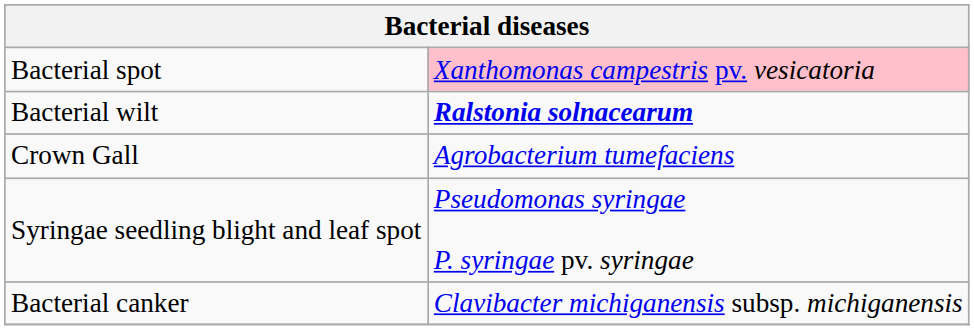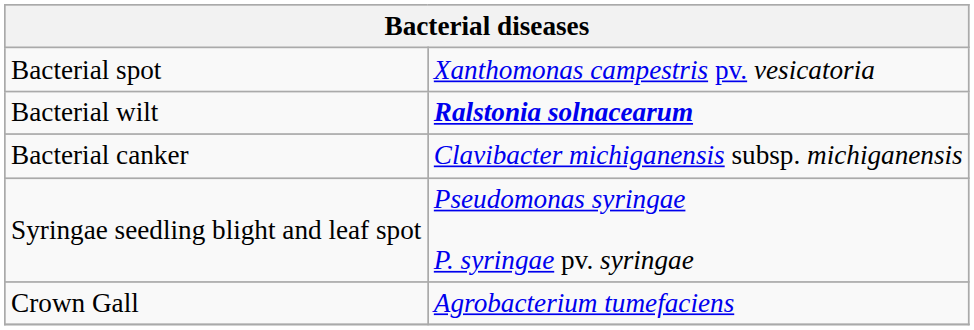 <table class="wikitable" style="clear">
 <tr>
 <th colspan=2><strong>Bacterial diseases</strong><br></th>
 </tr>
 <tr>
 <td>Bacterial spot</td>
-<td style="background: pink;"><em><a href='#'>Xanthomonas campestris</a></em> <a href='#'>pv.</a> <em>vesicatoria</em></td>
+<td><em><a href='#'>Xanthomonas campestris</a></em> <a href='#'>pv.</a> <em>vesicatoria</em></td>
 </tr>
 <tr>
 <td>Bacterial wilt</td>
 <td><strong><em><a href='#'>Ralstonia solnacearum</a></em></strong></td>
 </tr>
 <tr>
-<td>Crown Gall</td>
-<td><em><a href='#'>Agrobacterium tumefaciens</a></em><br></td>
+<td>Bacterial canker</td>
+<td><em><a href='#'>Clavibacter michiganensis</a></em> subsp. <em>michiganensis</em></td>
 </tr>
 <tr>
 <td>Syringae seedling blight and leaf spot</td>
 <td><em><a href='#'>Pseudomonas syringae</a></em><br><br><em><a href='#'>P. syringae</a></em> pv. <em>syringae</em></td>
 </tr>
 <tr>
-<td>Bacterial canker</td>
-<td><em><a href='#'>Clavibacter michiganensis</a></em> subsp. <em>michiganensis</em></td>
+<td>Crown Gall</td>
+<td><em><a href='#'>Agrobacterium tumefaciens</a></em><br></td>
 </tr>
 <tr>
 </tr>
 </table>
